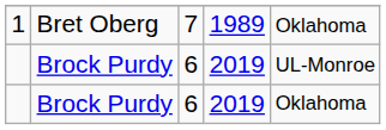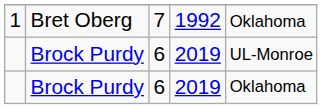 <table class="wikitable">
 <tr>
 </tr>
 <tr>
 <td>1</td>
 <td>Bret Oberg</td>
 <td><abbr>7</abbr></td>
-<td><a href='#'>1989</a></td>
+<td><a href='#'>1992</a></td>
 <td style="font-size:80%;">Oklahoma</td>
 </tr>
 <tr>
 <td></td>
 <td><a href='#'>Brock Purdy</a></td>
 <td><abbr>6</abbr></td>
 <td><a href='#'>2019</a></td>
 <td style="font-size:80%;">UL-Monroe</td>
 </tr>
 <tr>
 <td></td>
 <td><a href='#'>Brock Purdy</a></td>
 <td><abbr>6</abbr></td>
 <td><a href='#'>2019</a></td>
 <td style="font-size:80%;">Oklahoma</td>
 </tr>
 </table>
